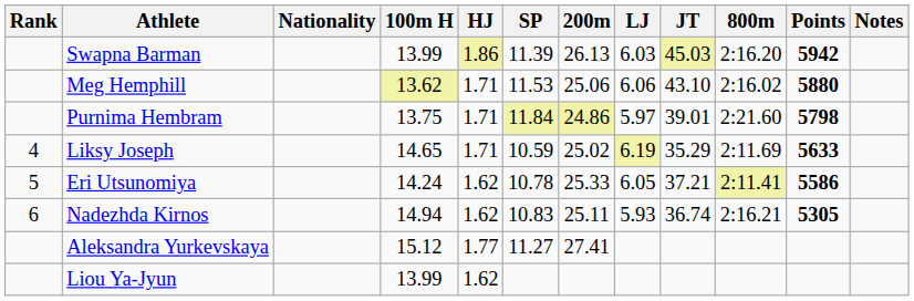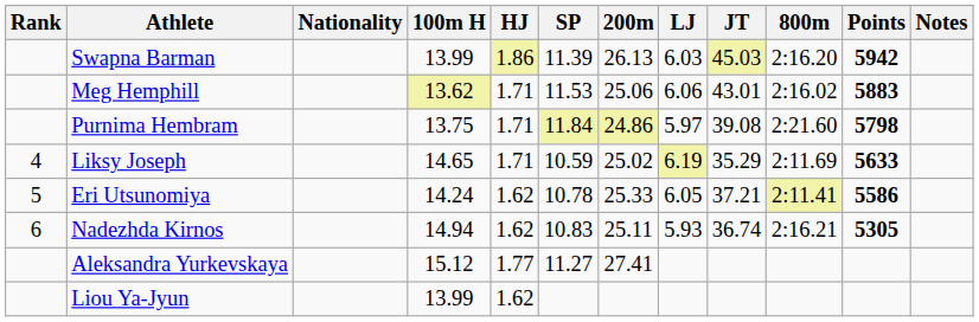 <table class="wikitable sortable" style=" text-align:center">
 <tr>
 <th>Rank</th>
 <th>Athlete</th>
 <th>Nationality</th>
 <th>100m H</th>
 <th>HJ</th>
 <th>SP</th>
 <th>200m</th>
 <th>LJ</th>
 <th>JT</th>
 <th>800m</th>
 <th>Points</th>
 <th>Notes</th>
 </tr>
 <tr>
 <td></td>
 <td align=left><a href='#'>Swapna Barman</a></td>
 <td align=left></td>
 <td>13.99</td>
 <td bgcolor=#F2F5A9>1.86</td>
 <td>11.39</td>
 <td>26.13</td>
 <td>6.03</td>
 <td bgcolor=#F2F5A9>45.03</td>
 <td>2:16.20</td>
 <td><strong>5942</strong></td>
 <td></td>
 </tr>
 <tr>
 <td></td>
 <td align=left><a href='#'>Meg Hemphill</a></td>
 <td align=left></td>
 <td bgcolor=#F2F5A9>13.62</td>
 <td>1.71</td>
 <td>11.53</td>
 <td>25.06</td>
 <td>6.06</td>
-<td>43.10</td>
+<td>43.01</td>
 <td>2:16.02</td>
-<td><strong>5880</strong></td>
+<td><strong>5883</strong></td>
 <td></td>
 </tr>
 <tr>
 <td></td>
 <td align=left><a href='#'>Purnima Hembram</a></td>
 <td align=left></td>
 <td>13.75</td>
 <td>1.71</td>
 <td bgcolor=#F2F5A9>11.84</td>
 <td bgcolor=#F2F5A9>24.86</td>
 <td>5.97</td>
-<td>39.01</td>
+<td>39.08</td>
 <td>2:21.60</td>
 <td><strong>5798</strong></td>
 <td></td>
 </tr>
 <tr>
 <td>4</td>
 <td align=left><a href='#'>Liksy Joseph</a></td>
 <td align=left></td>
 <td>14.65</td>
 <td>1.71</td>
 <td>10.59</td>
 <td>25.02</td>
 <td bgcolor=#F2F5A9>6.19</td>
 <td>35.29</td>
 <td>2:11.69</td>
 <td><strong>5633</strong></td>
 <td></td>
 </tr>
 <tr>
 <td>5</td>
 <td align=left><a href='#'>Eri Utsunomiya</a></td>
 <td align=left></td>
 <td>14.24</td>
 <td>1.62</td>
 <td>10.78</td>
 <td>25.33</td>
 <td>6.05</td>
 <td>37.21</td>
 <td bgcolor=#F2F5A9>2:11.41</td>
 <td><strong>5586</strong></td>
 <td></td>
 </tr>
 <tr>
 <td>6</td>
 <td align=left><a href='#'>Nadezhda Kirnos</a></td>
 <td align=left></td>
 <td>14.94</td>
 <td>1.62</td>
 <td>10.83</td>
 <td>25.11</td>
 <td>5.93</td>
 <td>36.74</td>
 <td>2:16.21</td>
 <td><strong>5305</strong></td>
 <td></td>
 </tr>
 <tr>
 <td></td>
 <td align=left><a href='#'>Aleksandra Yurkevskaya</a></td>
 <td align=left></td>
 <td>15.12</td>
 <td>1.77</td>
 <td>11.27</td>
 <td>27.41</td>
 <td></td>
 <td></td>
 <td></td>
 <td><strong></strong></td>
 <td></td>
 </tr>
 <tr>
 <td></td>
 <td align=left><a href='#'>Liou Ya-Jyun</a></td>
 <td align=left></td>
 <td>13.99</td>
 <td>1.62</td>
 <td></td>
 <td></td>
 <td></td>
 <td></td>
 <td></td>
 <td><strong></strong></td>
 <td></td>
 </tr>
 </table>
